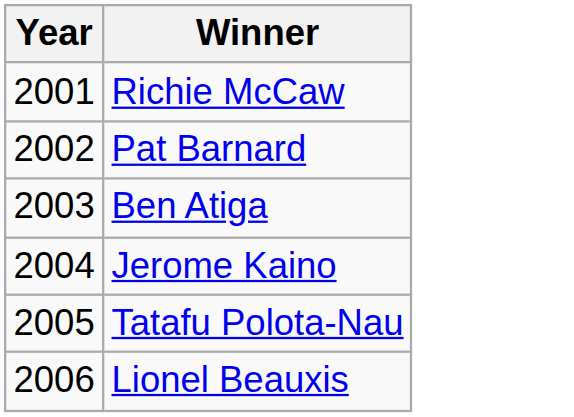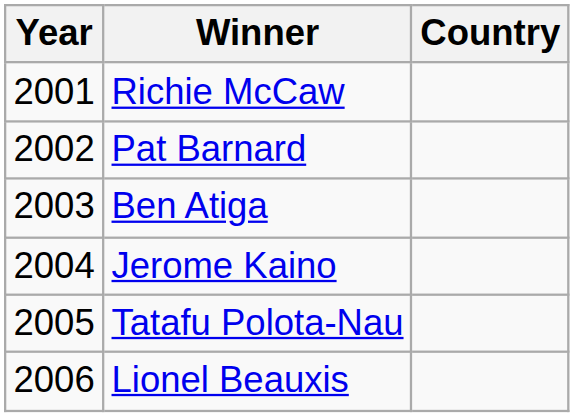 <table class="wikitable">
 <tr>
 <th>Year</th>
 <th>Winner</th>
+<th>Country</th>
 </tr>
 <tr>
 <td>2001</td>
 <td><a href='#'>Richie McCaw</a></td>
+<td></td>
 </tr>
 <tr>
 <td>2002</td>
 <td><a href='#'>Pat Barnard</a></td>
+<td></td>
 </tr>
 <tr>
 <td>2003</td>
 <td><a href='#'>Ben Atiga</a></td>
+<td></td>
 </tr>
 <tr>
 <td>2004</td>
 <td><a href='#'>Jerome Kaino</a></td>
+<td></td>
 </tr>
 <tr>
 <td>2005</td>
 <td><a href='#'>Tatafu Polota-Nau</a></td>
+<td></td>
 </tr>
 <tr>
 <td>2006</td>
 <td><a href='#'>Lionel Beauxis</a></td>
+<td></td>
 </tr>
 </table>
